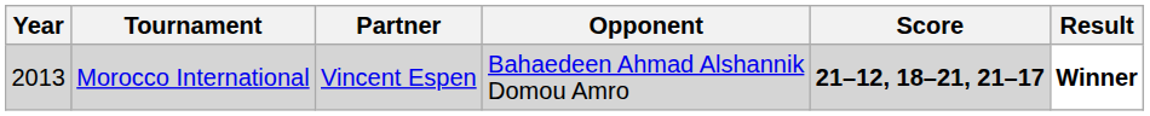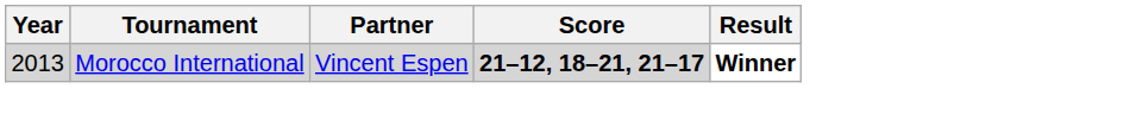 <table class="sortable wikitable" style="font-size: 90%;">
 <tr>
 <th>Year</th>
 <th>Tournament</th>
 <th>Partner</th>
-<th>Opponent</th>
 <th>Score</th>
 <th>Result</th>
 </tr>
 <tr style="background:#D5D5D5">
 <td align="center">2013</td>
 <td align="left"><a href='#'>Morocco International</a></td>
 <td align="left"> <a href='#'>Vincent Espen</a></td>
-<td align="left"> <a href='#'>Bahaedeen Ahmad Alshannik</a><br> Domou Amro</td>
 <td align="left"><strong>21–12, 18–21, 21–17</strong></td>
 <td style="text-align:left; background:white"> <strong>Winner</strong></td>
 </tr>
 </table>
